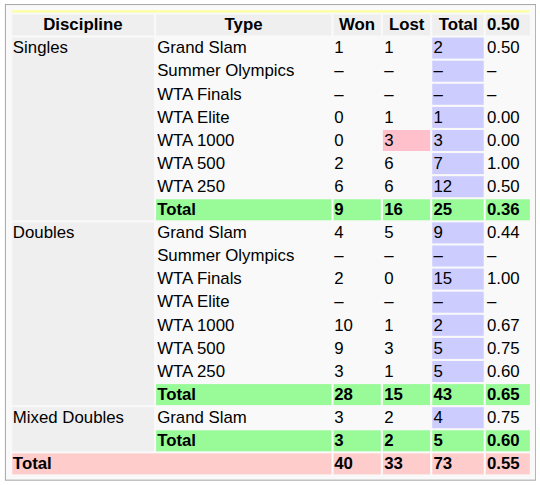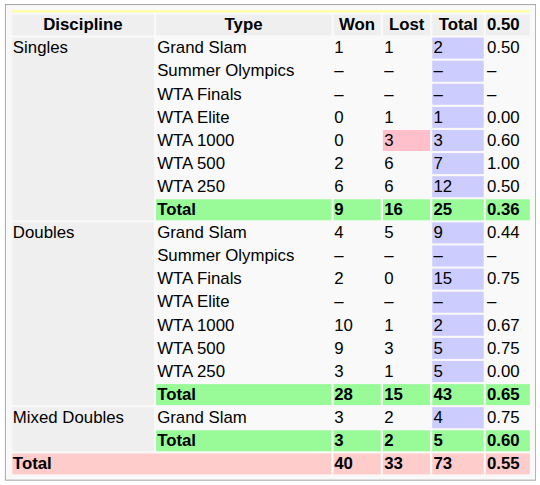 <table class="infobox vcard vevent nowrap" width=40%>
 <tr bgcolor=FFFF99>
 <th colspan=6></th>
 </tr>
 <tr style=background:#efefef;font-weight:bold>
 <th>Discipline</th>
 <th>Type</th>
 <th>Won</th>
 <th>Lost</th>
 <th>Total</th>
 <td>0.50</td>
 </tr>
 <tr>
 <td rowspan="8" bgcolor=efefef>Singles</td>
 <td>Grand Slam</td>
 <td>1</td>
 <td>1</td>
 <td bgcolor=CCCCFF>2</td>
 <td>0.50</td>
 </tr>
 <tr>
 <td>Summer Olympics</td>
 <td>–</td>
 <td>–</td>
 <td bgcolor="CCCCFF">–</td>
 <td>–</td>
 </tr>
 <tr>
 <td>WTA Finals</td>
 <td>–</td>
 <td>–</td>
 <td bgcolor="CCCCFF">–</td>
 <td>–</td>
 </tr>
 <tr>
 <td>WTA Elite</td>
 <td>0</td>
 <td>1</td>
 <td bgcolor="CCCCFF">1</td>
 <td>0.00</td>
 </tr>
 <tr>
 <td>WTA 1000</td>
 <td>0</td>
 <td style="background: pink;">3</td>
 <td bgcolor="CCCCFF">3</td>
-<td>0.00</td>
+<td>0.60</td>
 </tr>
 <tr>
 <td>WTA 500</td>
 <td>2</td>
 <td>6</td>
 <td bgcolor="CCCCFF">7</td>
 <td>1.00</td>
 </tr>
 <tr>
 <td>WTA 250</td>
 <td>6</td>
 <td>6</td>
 <td bgcolor="CCCCFF">12</td>
 <td>0.50</td>
 </tr>
 <tr style=background:#98FB98;font-weight:bold>
 <td><strong>Total</strong></td>
 <td><strong>9</strong></td>
 <td><strong>16</strong></td>
 <td><strong>25</strong></td>
 <td><strong>0.36</strong></td>
 </tr>
 <tr>
 <td rowspan=8 bgcolor=efefef>Doubles</td>
 <td>Grand Slam</td>
 <td>4</td>
 <td>5</td>
 <td bgcolor=CCCCFF>9</td>
 <td>0.44</td>
 </tr>
 <tr>
 <td>Summer Olympics</td>
 <td>–</td>
 <td>–</td>
 <td bgcolor="CCCCFF">–</td>
 <td>–</td>
 </tr>
 <tr>
 <td>WTA Finals</td>
 <td>2</td>
 <td>0</td>
 <td bgcolor=CCCCFF>15</td>
-<td>1.00</td>
+<td>0.75</td>
 </tr>
 <tr>
 <td>WTA Elite</td>
 <td>–</td>
 <td>–</td>
 <td bgcolor="CCCCFF">–</td>
 <td>–</td>
 </tr>
 <tr>
 <td>WTA 1000</td>
 <td>10</td>
 <td>1</td>
 <td bgcolor=CCCCFF>2</td>
 <td>0.67</td>
 </tr>
 <tr>
 <td>WTA 500</td>
 <td>9</td>
 <td>3</td>
 <td bgcolor="CCCCFF">5</td>
 <td>0.75</td>
 </tr>
 <tr>
 <td>WTA 250</td>
 <td>3</td>
 <td>1</td>
 <td bgcolor="CCCCFF">5</td>
-<td>0.60</td>
+<td>0.00</td>
 </tr>
 <tr style=background:#98FB98;font-weight:bold>
 <td><strong>Total</strong></td>
 <td><strong>28</strong></td>
 <td><strong>15</strong></td>
 <td><strong>43</strong></td>
 <td><strong>0.65</strong></td>
 </tr>
 <tr>
 <td rowspan=2 bgcolor=efefef>Mixed Doubles</td>
 <td>Grand Slam</td>
 <td>3</td>
 <td>2</td>
 <td bgcolor=CCCCFF>4</td>
 <td>0.75</td>
 </tr>
 <tr style=background:#98FB98;font-weight:bold>
 <td><strong>Total</strong></td>
 <td><strong>3</strong></td>
 <td><strong>2</strong></td>
 <td><strong>5</strong></td>
 <td><strong>0.60</strong></td>
 </tr>
 <tr style=background:#FCC;font-weight:bold>
 <td colspan=2><strong>Total</strong></td>
 <td><strong>40</strong></td>
 <td><strong>33</strong></td>
 <td><strong>73</strong></td>
 <td><strong>0.55</strong></td>
 </tr>
 </table>
